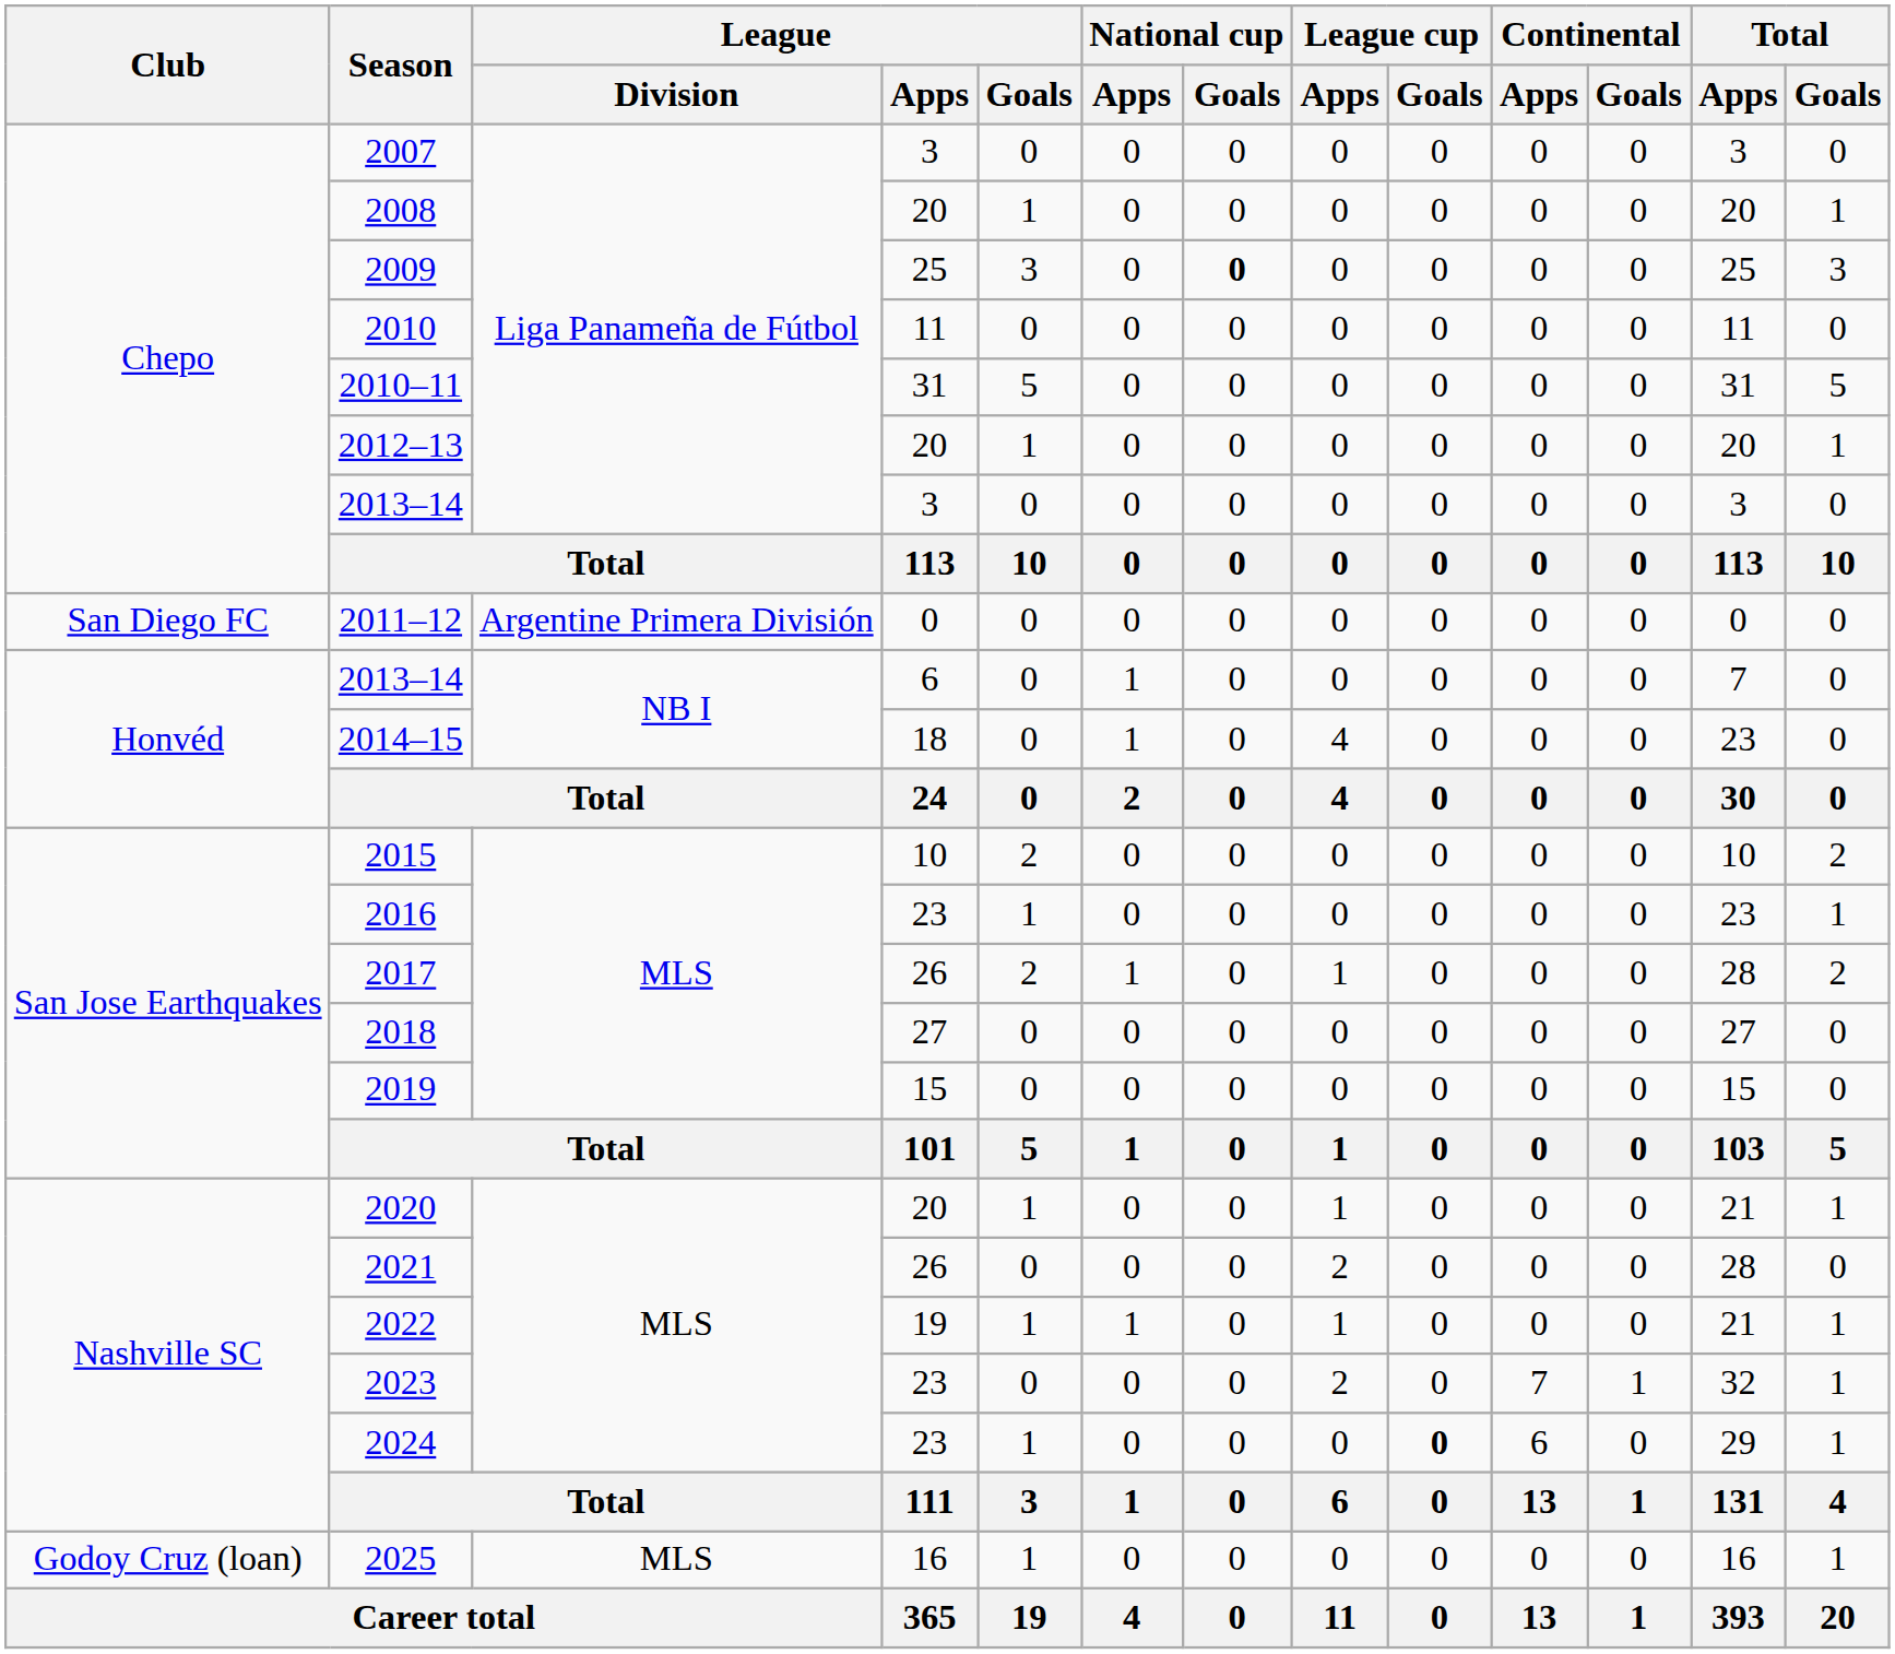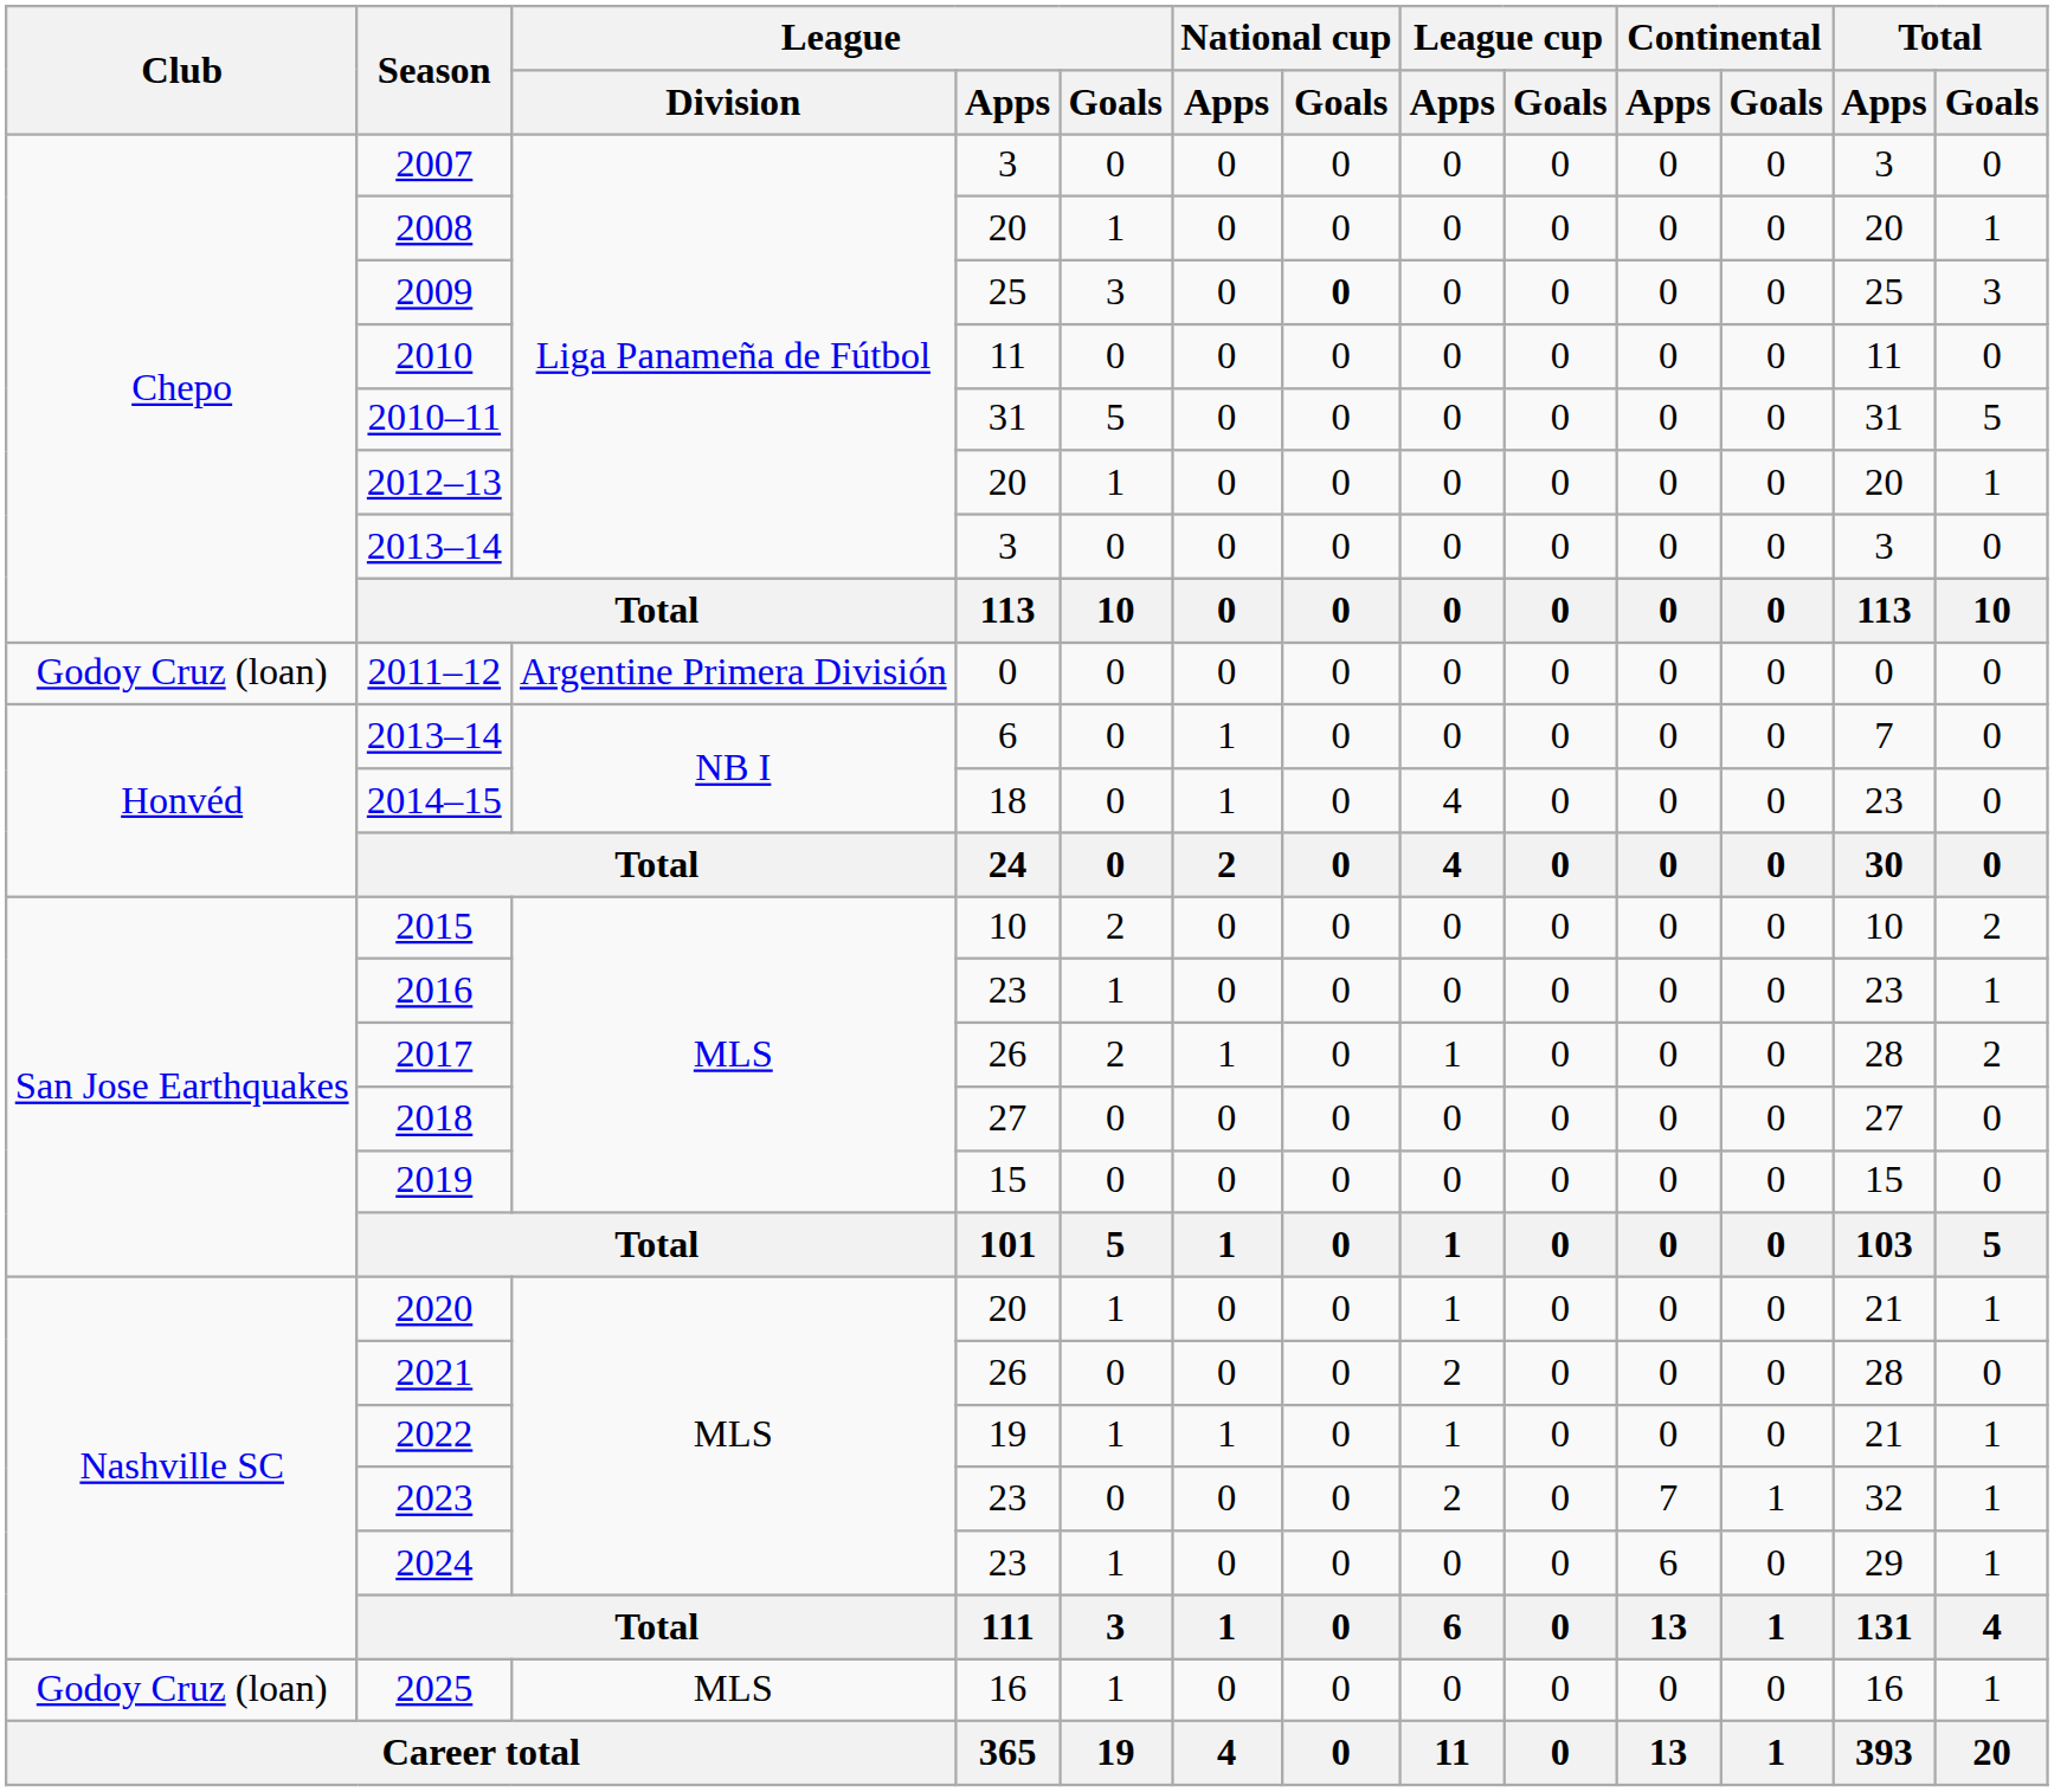 <table class="wikitable" style="font-size:90%; text-align: center;">
 <tr>
 <th rowspan="2">Club</th>
 <th rowspan="2">Season</th>
 <th colspan="3">League</th>
 <th colspan="2">National cup</th>
 <th colspan="2">League cup</th>
 <th colspan="2">Continental</th>
 <th colspan="2">Total</th>
 </tr>
 <tr>
 <th>Division</th>
 <th>Apps</th>
 <th>Goals</th>
 <th>Apps</th>
 <th>Goals</th>
 <th>Apps</th>
 <th>Goals</th>
 <th>Apps</th>
 <th>Goals</th>
 <th>Apps</th>
 <th>Goals</th>
 </tr>
 <tr>
 <td rowspan="8"><a href='#'>Chepo</a></td>
 <td><a href='#'>2007</a></td>
 <td rowspan="7"><a href='#'>Liga Panameña de Fútbol</a></td>
 <td>3</td>
 <td>0</td>
 <td>0</td>
 <td>0</td>
 <td>0</td>
 <td>0</td>
 <td>0</td>
 <td>0</td>
 <td>3</td>
 <td>0</td>
 </tr>
 <tr>
 <td><a href='#'>2008</a></td>
 <td>20</td>
 <td>1</td>
 <td>0</td>
 <td>0</td>
 <td>0</td>
 <td>0</td>
 <td>0</td>
 <td>0</td>
 <td>20</td>
 <td>1</td>
 </tr>
 <tr>
 <td><a href='#'>2009</a></td>
 <td>25</td>
 <td>3</td>
 <td>0</td>
 <td><strong>0</strong></td>
 <td>0</td>
 <td>0</td>
 <td>0</td>
 <td>0</td>
 <td>25</td>
 <td>3</td>
 </tr>
 <tr>
 <td><a href='#'>2010</a></td>
 <td>11</td>
 <td>0</td>
 <td>0</td>
 <td>0</td>
 <td>0</td>
 <td>0</td>
 <td>0</td>
 <td>0</td>
 <td>11</td>
 <td>0</td>
 </tr>
 <tr>
 <td><a href='#'>2010–11</a></td>
 <td>31</td>
 <td>5</td>
 <td>0</td>
 <td>0</td>
 <td>0</td>
 <td>0</td>
 <td>0</td>
 <td>0</td>
 <td>31</td>
 <td>5</td>
 </tr>
 <tr>
 <td><a href='#'>2012–13</a></td>
 <td>20</td>
 <td>1</td>
 <td>0</td>
 <td>0</td>
 <td>0</td>
 <td>0</td>
 <td>0</td>
 <td>0</td>
 <td>20</td>
 <td>1</td>
 </tr>
 <tr>
 <td><a href='#'>2013–14</a></td>
 <td>3</td>
 <td>0</td>
 <td>0</td>
 <td>0</td>
 <td>0</td>
 <td>0</td>
 <td>0</td>
 <td>0</td>
 <td>3</td>
 <td>0</td>
 </tr>
 <tr>
 <th colspan="2">Total</th>
 <th>113</th>
 <th>10</th>
 <th>0</th>
 <th>0</th>
 <th>0</th>
 <th>0</th>
 <th>0</th>
 <th>0</th>
 <th>113</th>
 <th>10</th>
 </tr>
 <tr>
-<td><a href='#'>San Diego FC</a></td>
+<td><a href='#'>Godoy Cruz</a> (loan)</td>
 <td><a href='#'>2011–12</a></td>
 <td><a href='#'>Argentine Primera División</a></td>
 <td>0</td>
 <td>0</td>
 <td>0</td>
 <td>0</td>
 <td>0</td>
 <td>0</td>
 <td>0</td>
 <td>0</td>
 <td>0</td>
 <td>0</td>
 </tr>
 <tr>
 <td rowspan="3"><a href='#'>Honvéd</a></td>
 <td><a href='#'>2013–14</a></td>
 <td rowspan="2"><a href='#'>NB I</a></td>
 <td>6</td>
 <td>0</td>
 <td>1</td>
 <td>0</td>
 <td>0</td>
 <td>0</td>
 <td>0</td>
 <td>0</td>
 <td>7</td>
 <td>0</td>
 </tr>
 <tr>
 <td><a href='#'>2014–15</a></td>
 <td>18</td>
 <td>0</td>
 <td>1</td>
 <td>0</td>
 <td>4</td>
 <td>0</td>
 <td>0</td>
 <td>0</td>
 <td>23</td>
 <td>0</td>
 </tr>
 <tr>
 <th colspan="2">Total</th>
 <th>24</th>
 <th>0</th>
 <th>2</th>
 <th>0</th>
 <th>4</th>
 <th>0</th>
 <th>0</th>
 <th>0</th>
 <th>30</th>
 <th>0</th>
 </tr>
 <tr>
 <td rowspan="6"><a href='#'>San Jose Earthquakes</a></td>
 <td><a href='#'>2015</a></td>
 <td rowspan="5"><a href='#'>MLS</a></td>
 <td>10</td>
 <td>2</td>
 <td>0</td>
 <td>0</td>
 <td>0</td>
 <td>0</td>
 <td>0</td>
 <td>0</td>
 <td>10</td>
 <td>2</td>
 </tr>
 <tr>
 <td><a href='#'>2016</a></td>
 <td>23</td>
 <td>1</td>
 <td>0</td>
 <td>0</td>
 <td>0</td>
 <td>0</td>
 <td>0</td>
 <td>0</td>
 <td>23</td>
 <td>1</td>
 </tr>
 <tr>
 <td><a href='#'>2017</a></td>
 <td>26</td>
 <td>2</td>
 <td>1</td>
 <td>0</td>
 <td>1</td>
 <td>0</td>
 <td>0</td>
 <td>0</td>
 <td>28</td>
 <td>2</td>
 </tr>
 <tr>
 <td><a href='#'>2018</a></td>
 <td>27</td>
 <td>0</td>
 <td>0</td>
 <td>0</td>
 <td>0</td>
 <td>0</td>
 <td>0</td>
 <td>0</td>
 <td>27</td>
 <td>0</td>
 </tr>
 <tr>
 <td><a href='#'>2019</a></td>
 <td>15</td>
 <td>0</td>
 <td>0</td>
 <td>0</td>
 <td>0</td>
 <td>0</td>
 <td>0</td>
 <td>0</td>
 <td>15</td>
 <td>0</td>
 </tr>
 <tr>
 <th colspan="2">Total</th>
 <th>101</th>
 <th>5</th>
 <th>1</th>
 <th>0</th>
 <th>1</th>
 <th>0</th>
 <th>0</th>
 <th>0</th>
 <th>103</th>
 <th>5</th>
 </tr>
 <tr>
 <td rowspan="6"><a href='#'>Nashville SC</a></td>
 <td><a href='#'>2020</a></td>
 <td rowspan="5">MLS</td>
 <td>20</td>
 <td>1</td>
 <td>0</td>
 <td>0</td>
 <td>1</td>
 <td>0</td>
 <td>0</td>
 <td>0</td>
 <td>21</td>
 <td>1</td>
 </tr>
 <tr>
 <td><a href='#'>2021</a></td>
 <td>26</td>
 <td>0</td>
 <td>0</td>
 <td>0</td>
 <td>2</td>
 <td>0</td>
 <td>0</td>
 <td>0</td>
 <td>28</td>
 <td>0</td>
 </tr>
 <tr>
 <td><a href='#'>2022</a></td>
 <td>19</td>
 <td>1</td>
 <td>1</td>
 <td>0</td>
 <td>1</td>
 <td>0</td>
 <td>0</td>
 <td>0</td>
 <td>21</td>
 <td>1</td>
 </tr>
 <tr>
 <td><a href='#'>2023</a></td>
 <td>23</td>
 <td>0</td>
 <td>0</td>
 <td>0</td>
 <td>2</td>
 <td>0</td>
 <td>7</td>
 <td>1</td>
 <td>32</td>
 <td>1</td>
 </tr>
 <tr>
 <td><a href='#'>2024</a></td>
 <td>23</td>
 <td>1</td>
 <td>0</td>
 <td>0</td>
 <td>0</td>
-<td><strong>0</strong></td>
+<td>0</td>
 <td>6</td>
 <td>0</td>
 <td>29</td>
 <td>1</td>
 </tr>
 <tr>
 <th colspan="2">Total</th>
 <th>111</th>
 <th>3</th>
 <th>1</th>
 <th>0</th>
 <th>6</th>
 <th>0</th>
 <th>13</th>
 <th>1</th>
 <th>131</th>
 <th>4</th>
 </tr>
 <tr>
 <td><a href='#'>Godoy Cruz</a> (loan)</td>
 <td><a href='#'>2025</a></td>
 <td>MLS</td>
 <td>16</td>
 <td>1</td>
 <td>0</td>
 <td>0</td>
 <td>0</td>
 <td>0</td>
 <td>0</td>
 <td>0</td>
 <td>16</td>
 <td>1</td>
 </tr>
 <tr>
 <th colspan="3">Career total</th>
 <th>365</th>
 <th>19</th>
 <th>4</th>
 <th>0</th>
 <th>11</th>
 <th>0</th>
 <th>13</th>
 <th>1</th>
 <th>393</th>
 <th>20</th>
 </tr>
 </table>
